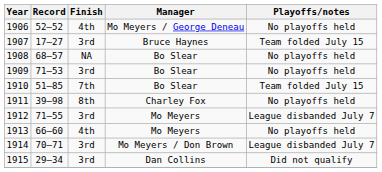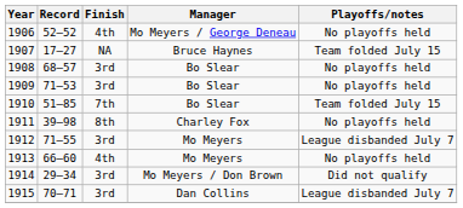 <table class="wikitable">
 <tr>
 <th>Year</th>
 <th>Record</th>
 <th>Finish</th>
 <th>Manager</th>
 <th>Playoffs/notes</th>
 </tr>
 <tr align=center>
 <td>1906</td>
 <td>52–52</td>
 <td>4th</td>
 <td>Mo Meyers / <a href='#'>George Deneau</a></td>
 <td>No playoffs held</td>
 </tr>
 <tr align=center>
 <td>1907</td>
 <td>17–27</td>
-<td>3rd</td>
+<td>NA</td>
 <td>Bruce Haynes</td>
 <td>Team folded July 15</td>
 </tr>
 <tr align=center>
 <td>1908</td>
 <td>68–57</td>
-<td>NA</td>
+<td>3rd</td>
 <td>Bo Slear</td>
 <td>No playoffs held</td>
 </tr>
 <tr align=center>
 <td>1909</td>
 <td>71–53</td>
 <td>3rd</td>
 <td>Bo Slear</td>
 <td>No playoffs held</td>
 </tr>
 <tr align=center>
 <td>1910</td>
 <td>51–85</td>
 <td>7th</td>
 <td>Bo Slear</td>
 <td>Team folded July 15</td>
 </tr>
 <tr align=center>
 <td>1911</td>
 <td>39–98</td>
 <td>8th</td>
 <td>Charley Fox</td>
 <td>No playoffs held</td>
 </tr>
 <tr align=center>
 <td>1912</td>
 <td>71–55</td>
 <td>3rd</td>
 <td>Mo Meyers</td>
 <td>League disbanded July 7</td>
 </tr>
 <tr align=center>
 <td>1913</td>
 <td>66–60</td>
 <td>4th</td>
 <td>Mo Meyers</td>
 <td>No playoffs held</td>
 </tr>
 <tr align=center>
 <td>1914</td>
-<td>70–71</td>
+<td>29–34</td>
 <td>3rd</td>
 <td>Mo Meyers / Don Brown</td>
-<td>League disbanded July 7</td>
+<td>Did not qualify</td>
 </tr>
 <tr align=center>
 <td>1915</td>
-<td>29–34</td>
+<td>70–71</td>
 <td>3rd</td>
 <td>Dan Collins</td>
-<td>Did not qualify</td>
+<td>League disbanded July 7</td>
 </tr>
 <tr align=center>
 </tr>
 </table>
